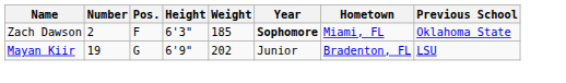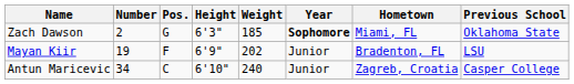 <table class="wikitable sortable" border="1">
 <tr>
 <th>Name</th>
 <th>Number</th>
 <th>Pos.</th>
 <th>Height</th>
 <th>Weight</th>
 <th>Year</th>
 <th>Hometown</th>
 <th class="unsortable">Previous School</th>
 </tr>
 <tr>
 <td>Zach Dawson</td>
 <td>2</td>
-<td>F</td>
+<td>G</td>
 <td>6'3"</td>
 <td>185</td>
 <td><strong>Sophomore</strong></td>
 <td><a href='#'>Miami, FL</a></td>
 <td><a href='#'>Oklahoma State</a></td>
 </tr>
 <tr>
 <td><a href='#'>Mayan Kiir</a></td>
 <td>19</td>
-<td>G</td>
+<td>F</td>
 <td>6'9"</td>
 <td>202</td>
 <td>Junior</td>
 <td><a href='#'>Bradenton, FL</a></td>
 <td><a href='#'>LSU</a></td>
 </tr>
+<tr>
+<td>Antun Maricevic</td>
+<td>34</td>
+<td>C</td>
+<td>6'10"</td>
+<td>240</td>
+<td>Junior</td>
+<td><a href='#'>Zagreb, Croatia</a></td>
+<td><a href='#'>Casper College</a></td>
+</tr>
 </table>
